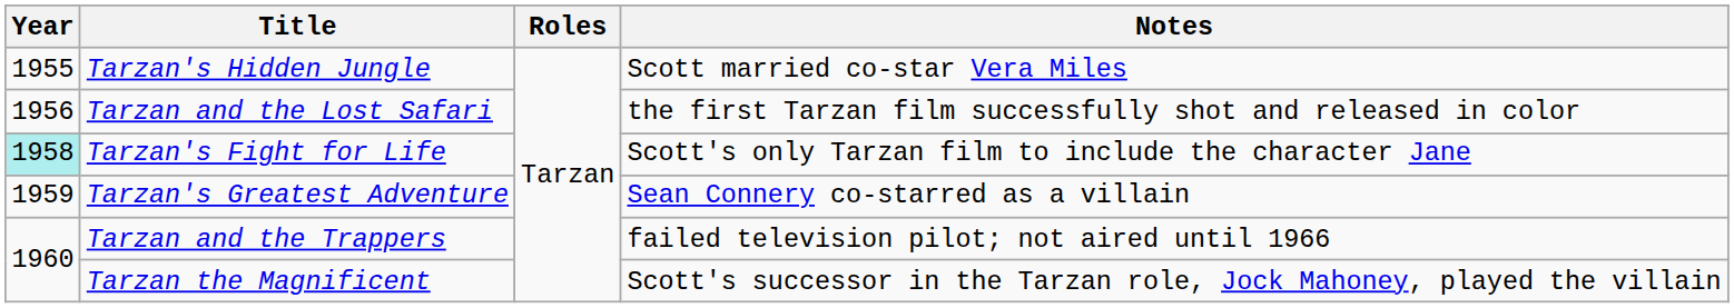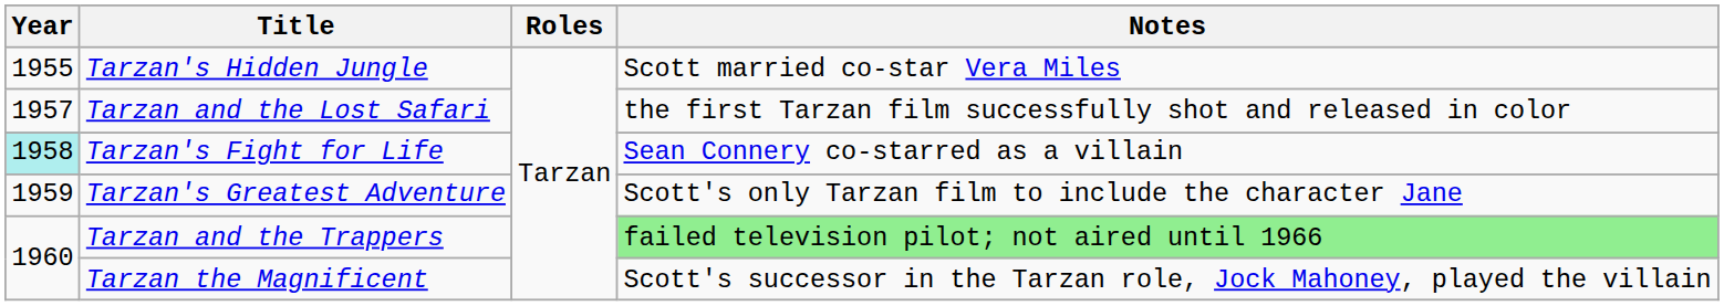 <table class="wikitable sortable">
 <tr>
 <th>Year</th>
 <th>Title</th>
 <th class="unsortable">Roles</th>
 <th>Notes</th>
 </tr>
 <tr>
 <td>1955</td>
 <td><em><a href='#'>Tarzan's Hidden Jungle</a></em></td>
 <td rowspan="6">Tarzan</td>
 <td>Scott married co-star <a href='#'>Vera Miles</a></td>
 </tr>
 <tr>
-<td>1956</td>
+<td>1957</td>
 <td><em><a href='#'>Tarzan and the Lost Safari</a></em></td>
 <td>the first Tarzan film successfully shot and released in color</td>
 </tr>
 <tr>
 <td style="background: paleturquoise;">1958</td>
 <td><em><a href='#'>Tarzan's Fight for Life</a></em></td>
-<td>Scott's only Tarzan film to include the character <a href='#'>Jane</a></td>
+<td><a href='#'>Sean Connery</a> co-starred as a villain</td>
 </tr>
 <tr>
 <td>1959</td>
 <td><em><a href='#'>Tarzan's Greatest Adventure</a></em></td>
-<td><a href='#'>Sean Connery</a> co-starred as a villain</td>
+<td>Scott's only Tarzan film to include the character <a href='#'>Jane</a></td>
 </tr>
 <tr>
 <td rowspan="2">1960</td>
 <td><em><a href='#'>Tarzan and the Trappers</a></em></td>
-<td>failed television pilot; not aired until 1966</td>
+<td style="background: lightgreen;">failed television pilot; not aired until 1966</td>
 </tr>
 <tr>
 <td><em><a href='#'>Tarzan the Magnificent</a></em></td>
 <td>Scott's successor in the Tarzan role, <a href='#'>Jock Mahoney</a>, played the villain</td>
 </tr>
 </table>
